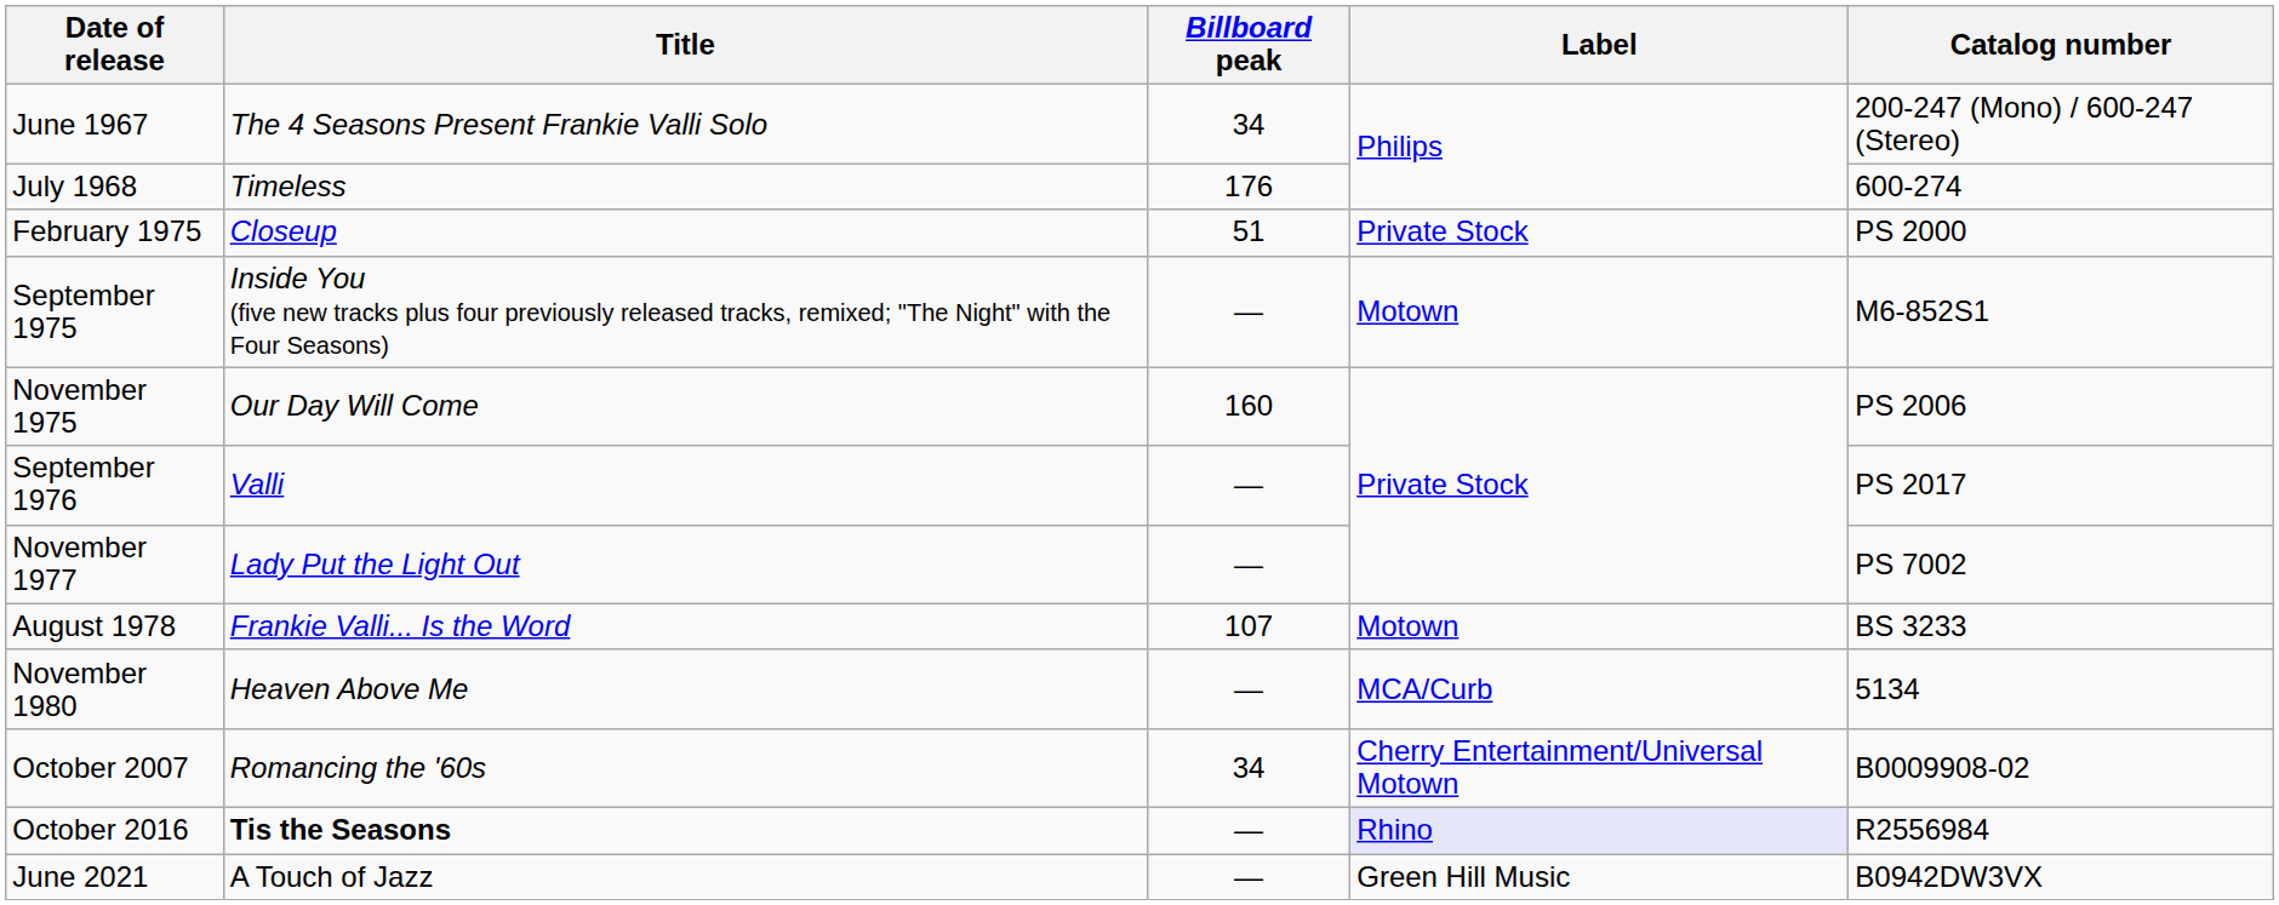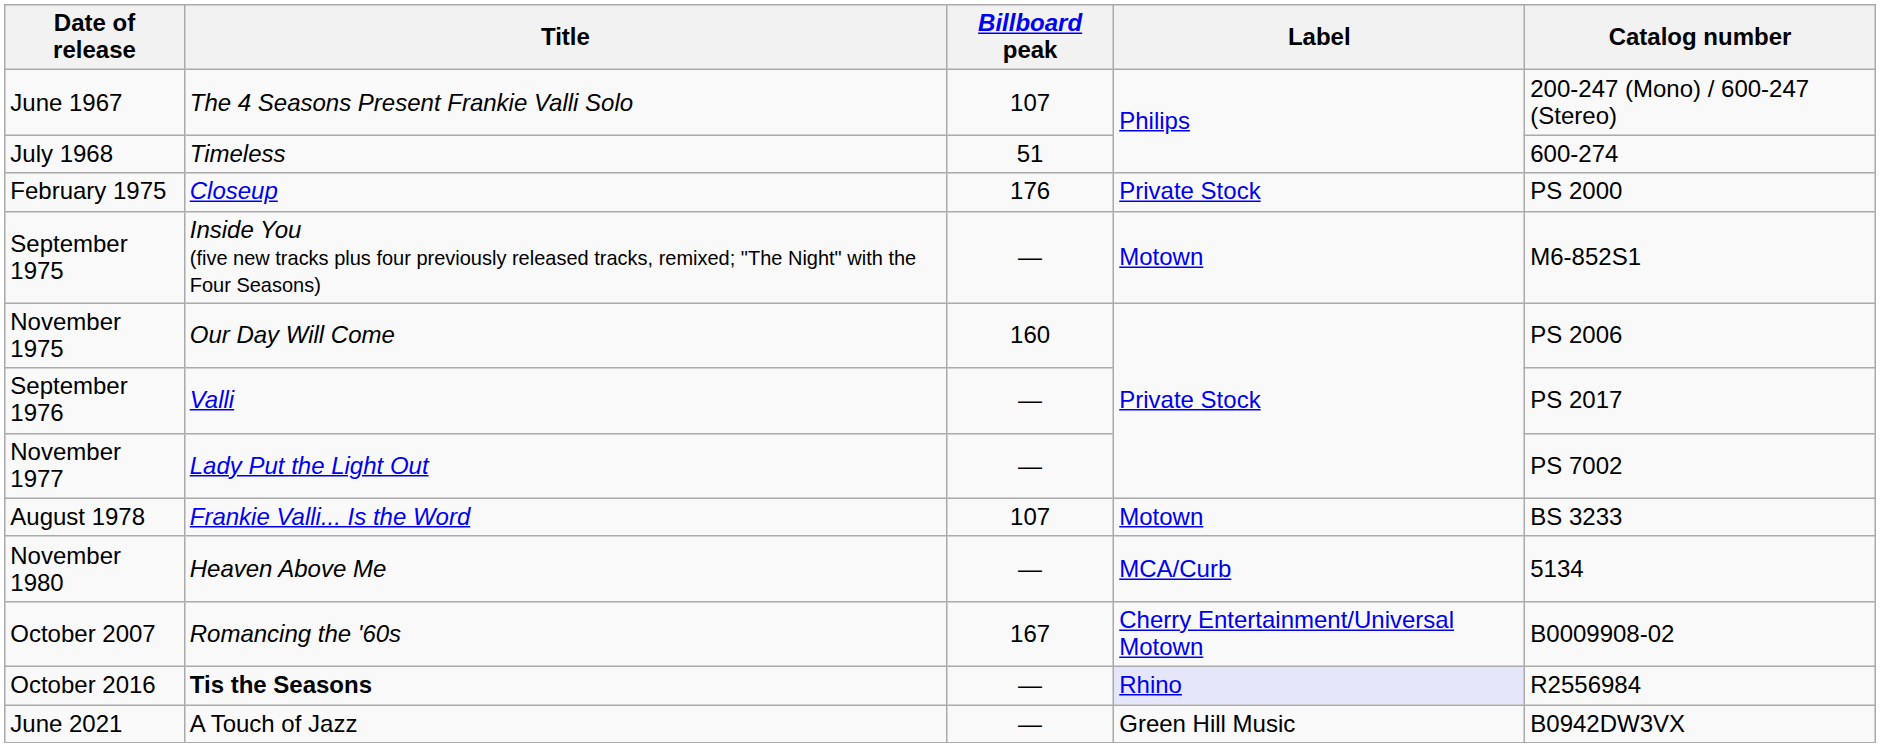 <table class="wikitable">
 <tr>
 <th>Date of release</th>
 <th>Title</th>
 <th><a href='#'><em>Billboard</em></a> peak</th>
 <th>Label</th>
 <th>Catalog number</th>
 </tr>
 <tr>
 <td>June 1967</td>
 <td><em>The 4 Seasons Present Frankie Valli Solo</em></td>
-<td style="text-align:center;">34</td>
+<td style="text-align:center;">107</td>
 <td rowspan="2"><a href='#'>Philips</a></td>
 <td>200-247 (Mono) / 600-247 (Stereo)</td>
 </tr>
 <tr>
 <td>July 1968</td>
 <td><em>Timeless</em></td>
-<td style="text-align:center;">176</td>
+<td style="text-align:center;">51</td>
 <td>600-274</td>
 </tr>
 <tr>
 <td>February 1975</td>
 <td><em><a href='#'>Closeup</a></em></td>
-<td style="text-align:center;">51</td>
+<td style="text-align:center;">176</td>
 <td><a href='#'>Private Stock</a></td>
 <td>PS 2000</td>
 </tr>
 <tr>
 <td>September 1975</td>
 <td><em>Inside You</em><br><small>(five new tracks plus four previously released tracks, remixed; "The Night" with the Four Seasons)</small></td>
 <td style="text-align:center;">—</td>
 <td><a href='#'>Motown</a></td>
 <td>M6-852S1</td>
 </tr>
 <tr>
 <td>November 1975</td>
 <td><em>Our Day Will Come</em></td>
 <td style="text-align:center;">160</td>
 <td rowspan="3"><a href='#'>Private Stock</a></td>
 <td>PS 2006</td>
 </tr>
 <tr>
 <td>September 1976</td>
 <td><em><a href='#'>Valli</a></em></td>
 <td style="text-align:center;">—</td>
 <td>PS 2017</td>
 </tr>
 <tr>
 <td>November 1977</td>
 <td><em><a href='#'>Lady Put the Light Out</a></em></td>
 <td style="text-align:center;">—</td>
 <td>PS 7002</td>
 </tr>
 <tr>
 <td>August 1978</td>
 <td><em><a href='#'>Frankie Valli... Is the Word</a></em></td>
 <td style="text-align:center;">107</td>
 <td><a href='#'>Motown</a></td>
 <td>BS 3233</td>
 </tr>
 <tr>
 <td>November 1980</td>
 <td><em>Heaven Above Me</em></td>
 <td style="text-align:center;">—</td>
 <td><a href='#'>MCA/Curb</a></td>
 <td>5134</td>
 </tr>
 <tr>
 <td>October 2007</td>
 <td><em>Romancing the '60s</em></td>
-<td style="text-align:center;">34</td>
+<td style="text-align:center;">167</td>
 <td><a href='#'>Cherry Entertainment/Universal Motown</a></td>
 <td>B0009908-02</td>
 </tr>
 <tr>
 <td>October 2016</td>
 <td><strong>Tis the Seasons<em></td>
 <td style="text-align:center;">—</td>
 <td style="background: lavender;"><a href='#'>Rhino</a></td>
 <td>R2556984</td>
 </tr>
 <tr>
 <td>June 2021</td>
 <td></em>A Touch of Jazz<em></td>
 <td style="text-align:center;">—</td>
 <td>Green Hill Music</td>
 <td>B0942DW3VX</td>
 </tr>
 </table>
